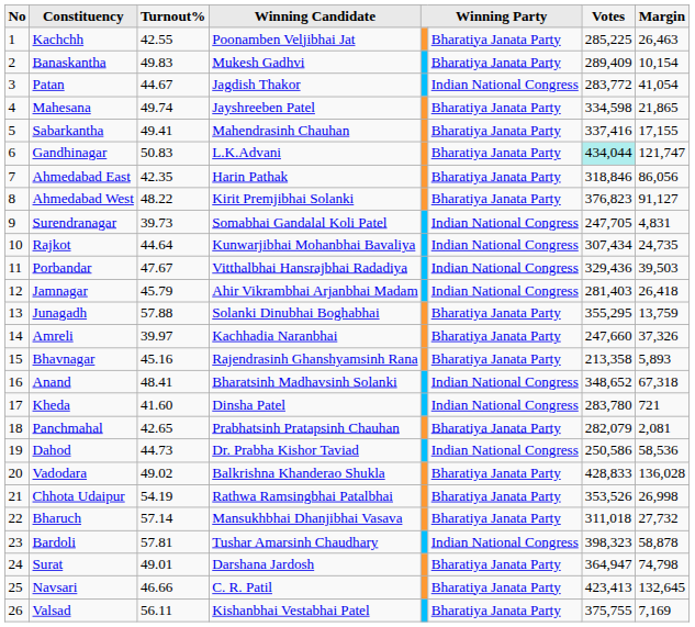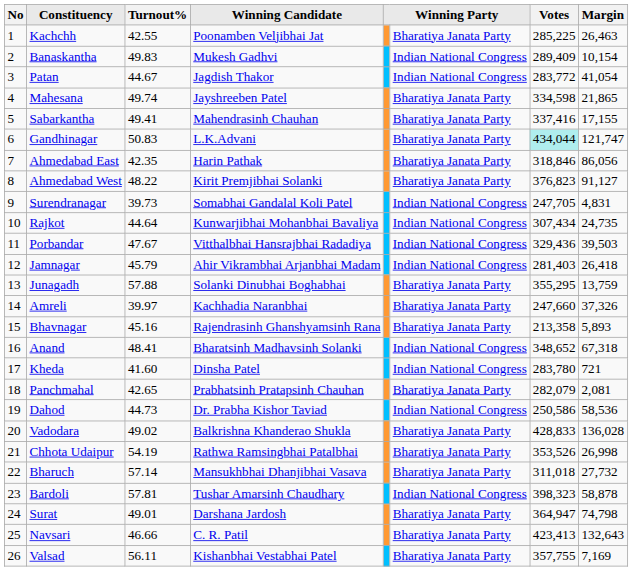 <table class="wikitable sortable">
 <tr>
 <th>No</th>
 <th style="background-color:#E9E9E9" align=left valign=top>Constituency</th>
 <th>Turnout%</th>
 <th style="background-color:#E9E9E9" align=left valign=top>Winning Candidate</th>
 <th colspan="2" style="background-color:#E9E9E9" align="right">Winning Party</th>
 <th>Votes</th>
 <th>Margin</th>
 </tr>
 <tr>
 <td>1</td>
 <td><a href='#'>Kachchh</a></td>
 <td>42.55</td>
 <td><a href='#'>Poonamben Veljibhai Jat</a></td>
 <td bgcolor=#FF9933></td>
 <td><a href='#'>Bharatiya Janata Party</a></td>
 <td>285,225</td>
 <td>26,463</td>
 </tr>
 <tr>
 <td>2</td>
 <td><a href='#'>Banaskantha</a></td>
 <td>49.83</td>
 <td><a href='#'>Mukesh Gadhvi</a></td>
 <td bgcolor=#00bfff></td>
-<td><a href='#'>Bharatiya Janata Party</a></td>
+<td><a href='#'>Indian National Congress</a></td>
 <td>289,409</td>
 <td>10,154</td>
 </tr>
 <tr>
 <td>3</td>
 <td><a href='#'>Patan</a></td>
 <td>44.67</td>
 <td><a href='#'>Jagdish Thakor</a></td>
 <td bgcolor=#00bfff></td>
 <td><a href='#'>Indian National Congress</a></td>
 <td>283,772</td>
 <td>41,054</td>
 </tr>
 <tr>
 <td>4</td>
 <td><a href='#'>Mahesana</a></td>
 <td>49.74</td>
 <td><a href='#'>Jayshreeben Patel</a></td>
 <td bgcolor=#FF9933></td>
 <td><a href='#'>Bharatiya Janata Party</a></td>
 <td>334,598</td>
 <td>21,865</td>
 </tr>
 <tr>
 <td>5</td>
 <td><a href='#'>Sabarkantha</a></td>
 <td>49.41</td>
 <td><a href='#'>Mahendrasinh Chauhan</a></td>
 <td bgcolor=#FF9933></td>
 <td><a href='#'>Bharatiya Janata Party</a></td>
 <td>337,416</td>
 <td>17,155</td>
 </tr>
 <tr>
 <td>6</td>
 <td><a href='#'>Gandhinagar</a></td>
 <td>50.83</td>
 <td><a href='#'>L.K.Advani</a></td>
 <td bgcolor=#FF9933></td>
 <td><a href='#'>Bharatiya Janata Party</a></td>
 <td style="background: paleturquoise;">434,044</td>
 <td>121,747</td>
 </tr>
 <tr>
 <td>7</td>
 <td><a href='#'>Ahmedabad East</a></td>
 <td>42.35</td>
 <td><a href='#'>Harin Pathak</a></td>
 <td bgcolor=#FF9933></td>
 <td><a href='#'>Bharatiya Janata Party</a></td>
 <td>318,846</td>
 <td>86,056</td>
 </tr>
 <tr>
 <td>8</td>
 <td><a href='#'>Ahmedabad West</a></td>
 <td>48.22</td>
 <td><a href='#'>Kirit Premjibhai Solanki</a></td>
 <td bgcolor=#FF9933></td>
 <td><a href='#'>Bharatiya Janata Party</a></td>
 <td>376,823</td>
 <td>91,127</td>
 </tr>
 <tr>
 <td>9</td>
 <td><a href='#'>Surendranagar</a></td>
 <td>39.73</td>
 <td><a href='#'>Somabhai Gandalal Koli Patel</a></td>
 <td bgcolor=#00bfff></td>
 <td><a href='#'>Indian National Congress</a></td>
 <td>247,705</td>
 <td>4,831</td>
 </tr>
 <tr>
 <td>10</td>
 <td><a href='#'>Rajkot</a></td>
 <td>44.64</td>
 <td><a href='#'>Kunwarjibhai Mohanbhai Bavaliya</a></td>
 <td bgcolor=#00bfff></td>
 <td><a href='#'>Indian National Congress</a></td>
 <td>307,434</td>
 <td>24,735</td>
 </tr>
 <tr>
 <td>11</td>
 <td><a href='#'>Porbandar</a></td>
 <td>47.67</td>
 <td><a href='#'>Vitthalbhai Hansrajbhai Radadiya</a></td>
 <td bgcolor=#00bfff></td>
 <td><a href='#'>Indian National Congress</a></td>
 <td>329,436</td>
 <td>39,503</td>
 </tr>
 <tr>
 <td>12</td>
 <td><a href='#'>Jamnagar</a></td>
 <td>45.79</td>
 <td><a href='#'>Ahir Vikrambhai Arjanbhai Madam</a></td>
 <td bgcolor=#00bfff></td>
 <td><a href='#'>Indian National Congress</a></td>
 <td>281,403</td>
 <td>26,418</td>
 </tr>
 <tr>
 <td>13</td>
 <td><a href='#'>Junagadh</a></td>
 <td>57.88</td>
 <td><a href='#'>Solanki Dinubhai Boghabhai</a></td>
 <td bgcolor=#FF9933></td>
 <td><a href='#'>Bharatiya Janata Party</a></td>
 <td>355,295</td>
 <td>13,759</td>
 </tr>
 <tr>
 <td>14</td>
 <td><a href='#'>Amreli</a></td>
 <td>39.97</td>
 <td><a href='#'>Kachhadia Naranbhai</a></td>
 <td bgcolor=#FF9933></td>
 <td><a href='#'>Bharatiya Janata Party</a></td>
 <td>247,660</td>
 <td>37,326</td>
 </tr>
 <tr>
 <td>15</td>
 <td><a href='#'>Bhavnagar</a></td>
 <td>45.16</td>
 <td><a href='#'>Rajendrasinh Ghanshyamsinh Rana</a></td>
 <td bgcolor=#FF9933></td>
 <td><a href='#'>Bharatiya Janata Party</a></td>
 <td>213,358</td>
 <td>5,893</td>
 </tr>
 <tr>
 <td>16</td>
 <td><a href='#'>Anand</a></td>
 <td>48.41</td>
 <td><a href='#'>Bharatsinh Madhavsinh Solanki</a></td>
 <td bgcolor=#00bfff></td>
 <td><a href='#'>Indian National Congress</a></td>
 <td>348,652</td>
 <td>67,318</td>
 </tr>
 <tr>
 <td>17</td>
 <td><a href='#'>Kheda</a></td>
 <td>41.60</td>
 <td><a href='#'>Dinsha Patel</a></td>
 <td bgcolor=#00bfff></td>
 <td><a href='#'>Indian National Congress</a></td>
 <td>283,780</td>
 <td>721</td>
 </tr>
 <tr>
 <td>18</td>
 <td><a href='#'>Panchmahal</a></td>
 <td>42.65</td>
 <td><a href='#'>Prabhatsinh Pratapsinh Chauhan</a></td>
 <td bgcolor=#FF9933></td>
 <td><a href='#'>Bharatiya Janata Party</a></td>
 <td>282,079</td>
 <td>2,081</td>
 </tr>
 <tr>
 <td>19</td>
 <td><a href='#'>Dahod</a></td>
 <td>44.73</td>
 <td><a href='#'>Dr. Prabha Kishor Taviad</a></td>
 <td bgcolor=#00bfff></td>
 <td><a href='#'>Indian National Congress</a></td>
 <td>250,586</td>
 <td>58,536</td>
 </tr>
 <tr>
 <td>20</td>
 <td><a href='#'>Vadodara</a></td>
 <td>49.02</td>
 <td><a href='#'>Balkrishna Khanderao Shukla</a></td>
 <td bgcolor=#FF9933></td>
 <td><a href='#'>Bharatiya Janata Party</a></td>
 <td>428,833</td>
 <td>136,028</td>
 </tr>
 <tr>
 <td>21</td>
 <td><a href='#'>Chhota Udaipur</a></td>
 <td>54.19</td>
 <td><a href='#'>Rathwa Ramsingbhai Patalbhai</a></td>
 <td bgcolor=#FF9933></td>
 <td><a href='#'>Bharatiya Janata Party</a></td>
 <td>353,526</td>
 <td>26,998</td>
 </tr>
 <tr>
 <td>22</td>
 <td><a href='#'>Bharuch</a></td>
 <td>57.14</td>
 <td><a href='#'>Mansukhbhai Dhanjibhai Vasava</a></td>
 <td bgcolor=#FF9933></td>
 <td><a href='#'>Bharatiya Janata Party</a></td>
 <td>311,018</td>
 <td>27,732</td>
 </tr>
 <tr>
 <td>23</td>
 <td><a href='#'>Bardoli</a></td>
 <td>57.81</td>
 <td><a href='#'>Tushar Amarsinh Chaudhary</a></td>
 <td bgcolor=#00bfff></td>
 <td><a href='#'>Indian National Congress</a></td>
 <td>398,323</td>
 <td>58,878</td>
 </tr>
 <tr>
 <td>24</td>
 <td><a href='#'>Surat</a></td>
 <td>49.01</td>
 <td><a href='#'>Darshana Jardosh</a></td>
 <td bgcolor=#FF9933></td>
 <td><a href='#'>Bharatiya Janata Party</a></td>
 <td>364,947</td>
 <td>74,798</td>
 </tr>
 <tr>
 <td>25</td>
 <td><a href='#'>Navsari</a></td>
 <td>46.66</td>
 <td><a href='#'>C. R. Patil</a></td>
 <td bgcolor=#FF9933></td>
 <td><a href='#'>Bharatiya Janata Party</a></td>
 <td>423,413</td>
-<td>132,645</td>
+<td>132,643</td>
 </tr>
 <tr>
 <td>26</td>
 <td><a href='#'>Valsad</a></td>
 <td>56.11</td>
 <td><a href='#'>Kishanbhai Vestabhai Patel</a></td>
 <td bgcolor=#00bfff></td>
 <td><a href='#'>Bharatiya Janata Party</a></td>
-<td>375,755</td>
+<td>357,755</td>
 <td>7,169</td>
 </tr>
 </table>
